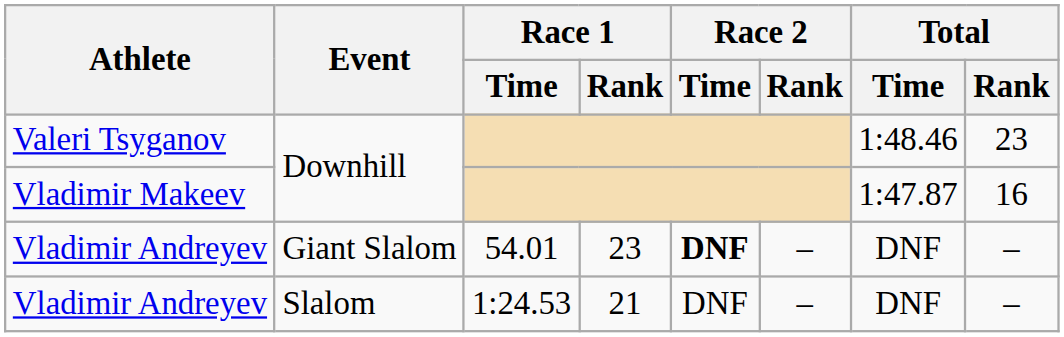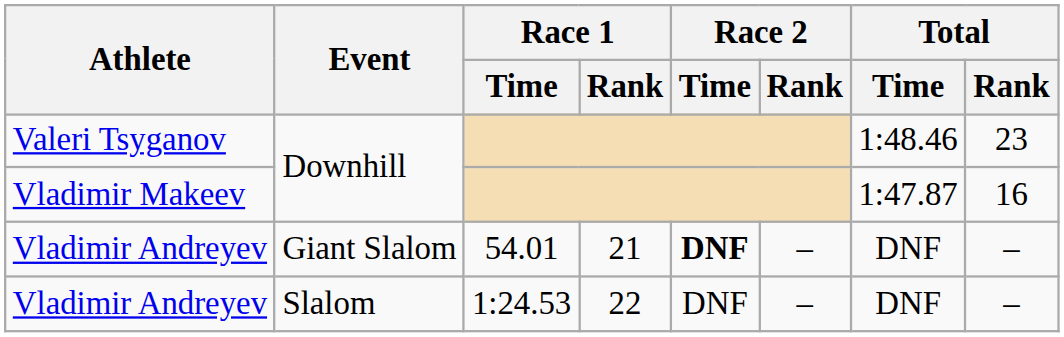 <table class="wikitable" style="font-size:90%">
 <tr>
 <th rowspan="2">Athlete</th>
 <th rowspan="2">Event</th>
 <th colspan="2">Race 1</th>
 <th colspan="2">Race 2</th>
 <th colspan="2">Total</th>
 </tr>
 <tr>
 <th>Time</th>
 <th>Rank</th>
 <th>Time</th>
 <th>Rank</th>
 <th>Time</th>
 <th>Rank</th>
 </tr>
 <tr>
 <td><a href='#'>Valeri Tsyganov</a></td>
 <td rowspan="2">Downhill</td>
 <td colspan="4" bgcolor="wheat"></td>
 <td align="center">1:48.46</td>
 <td align="center">23</td>
 </tr>
 <tr>
 <td><a href='#'>Vladimir Makeev</a></td>
 <td colspan="4" bgcolor="wheat"></td>
 <td align="center">1:47.87</td>
 <td align="center">16</td>
 </tr>
 <tr>
 <td><a href='#'>Vladimir Andreyev</a></td>
 <td>Giant Slalom</td>
 <td align="center">54.01</td>
-<td align="center">23</td>
+<td align="center">21</td>
 <td align="center"><strong>DNF</strong></td>
 <td align="center">–</td>
 <td align="center">DNF</td>
 <td align="center">–</td>
 </tr>
 <tr>
 <td><a href='#'>Vladimir Andreyev</a></td>
 <td>Slalom</td>
 <td align="center">1:24.53</td>
-<td align="center">21</td>
+<td align="center">22</td>
 <td align="center">DNF</td>
 <td align="center">–</td>
 <td align="center">DNF</td>
 <td align="center">–</td>
 </tr>
 </table>
